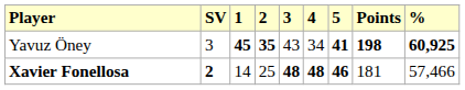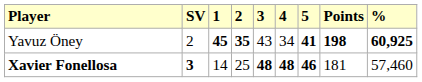 <table class="wikitable">
 <tr bgcolor="#ffffcc">
 <td width=180><strong>Player</strong></td>
 <td><strong>SV</strong></td>
 <td><strong>1</strong></td>
 <td><strong>2</strong></td>
 <td><strong>3</strong></td>
 <td><strong>4</strong></td>
 <td><strong>5</strong></td>
 <td><strong>Points</strong></td>
 <td><strong>%</strong></td>
 </tr>
 <tr bgcolor="FFFFFF">
 <td> Yavuz Öney</td>
-<td>3</td>
+<td>2</td>
 <td><strong>45</strong></td>
 <td><strong>35</strong></td>
 <td>43</td>
 <td>34</td>
 <td><strong>41</strong></td>
 <td><strong>198</strong></td>
 <td><strong>60,925</strong></td>
 </tr>
 <tr bgcolor="FFFFFF">
 <td> <strong>Xavier Fonellosa</strong></td>
-<td><strong>2</strong></td>
+<td><strong>3</strong></td>
 <td>14</td>
 <td>25</td>
 <td><strong>48</strong></td>
 <td><strong>48</strong></td>
 <td><strong>46</strong></td>
 <td>181</td>
-<td>57,466</td>
+<td>57,460</td>
 </tr>
 </table>
